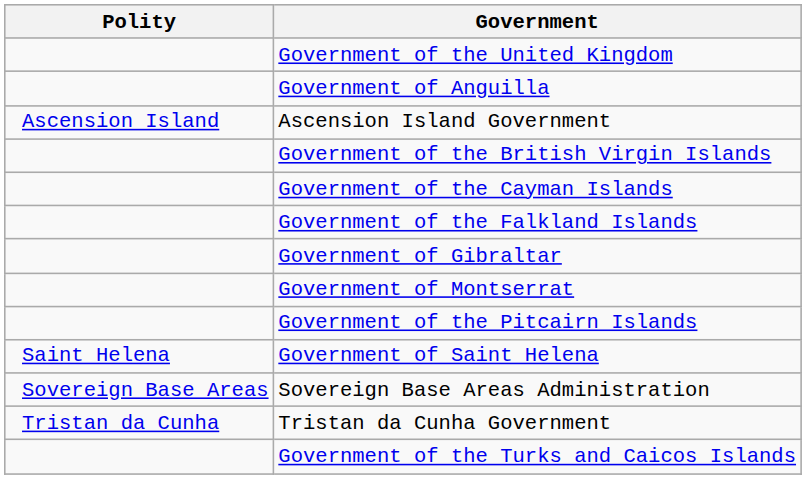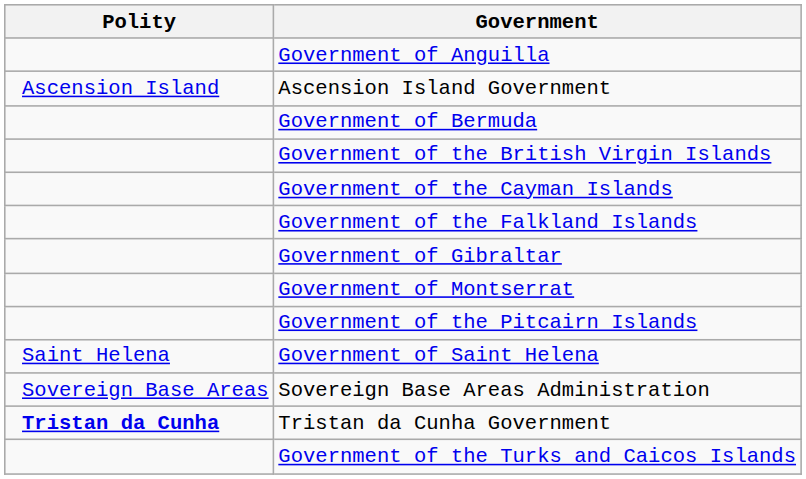 <table class="wikitable">
 <tr>
 <th scope="col">Polity</th>
 <th scope="col">Government</th>
-</tr>
-<tr>
-<td></td>
-<td><a href='#'>Government of the United Kingdom</a></td>
 </tr>
 <tr>
 <td></td>
 <td><a href='#'>Government of Anguilla</a></td>
 </tr>
 <tr>
 <td> <a href='#'>Ascension Island</a></td>
 <td>Ascension Island Government</td>
+</tr>
+<tr>
+<td></td>
+<td><a href='#'>Government of Bermuda</a></td>
 </tr>
 <tr>
 <td></td>
 <td><a href='#'>Government of the British Virgin Islands</a></td>
 </tr>
 <tr>
 <td></td>
 <td><a href='#'>Government of the Cayman Islands</a></td>
 </tr>
 <tr>
 <td></td>
 <td><a href='#'>Government of the Falkland Islands</a></td>
 </tr>
 <tr>
 <td></td>
 <td><a href='#'>Government of Gibraltar</a></td>
 </tr>
 <tr>
 <td></td>
 <td><a href='#'>Government of Montserrat</a></td>
 </tr>
 <tr>
 <td></td>
 <td><a href='#'>Government of the Pitcairn Islands</a></td>
 </tr>
 <tr>
 <td> <a href='#'>Saint Helena</a></td>
 <td><a href='#'>Government of Saint Helena</a></td>
 </tr>
 <tr>
 <td> <a href='#'>Sovereign Base Areas</a></td>
 <td>Sovereign Base Areas Administration</td>
 </tr>
 <tr>
-<td> <a href='#'>Tristan da Cunha</a></td>
+<td><strong> <a href='#'>Tristan da Cunha</a></strong></td>
 <td>Tristan da Cunha Government</td>
 </tr>
 <tr>
 <td></td>
 <td><a href='#'>Government of the Turks and Caicos Islands</a></td>
 </tr>
 </table>
